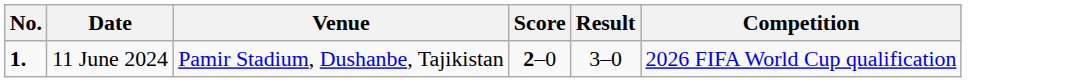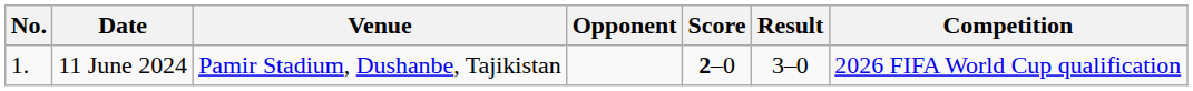 <table class="wikitable" style="font-size:95%;">
 <tr>
 <th>No.</th>
 <th>Date</th>
 <th>Venue</th>
+<th>Opponent</th>
 <th>Score</th>
 <th>Result</th>
 <th>Competition</th>
 </tr>
 <tr>
-<td><strong>1.</strong></td>
+<td>1.</td>
 <td>11 June 2024</td>
 <td><a href='#'>Pamir Stadium</a>, <a href='#'>Dushanbe</a>, Tajikistan</td>
+<td></td>
 <td align=center><strong>2</strong>–0</td>
 <td align=center>3–0</td>
 <td><a href='#'>2026 FIFA World Cup qualification</a></td>
 </tr>
 </table>
